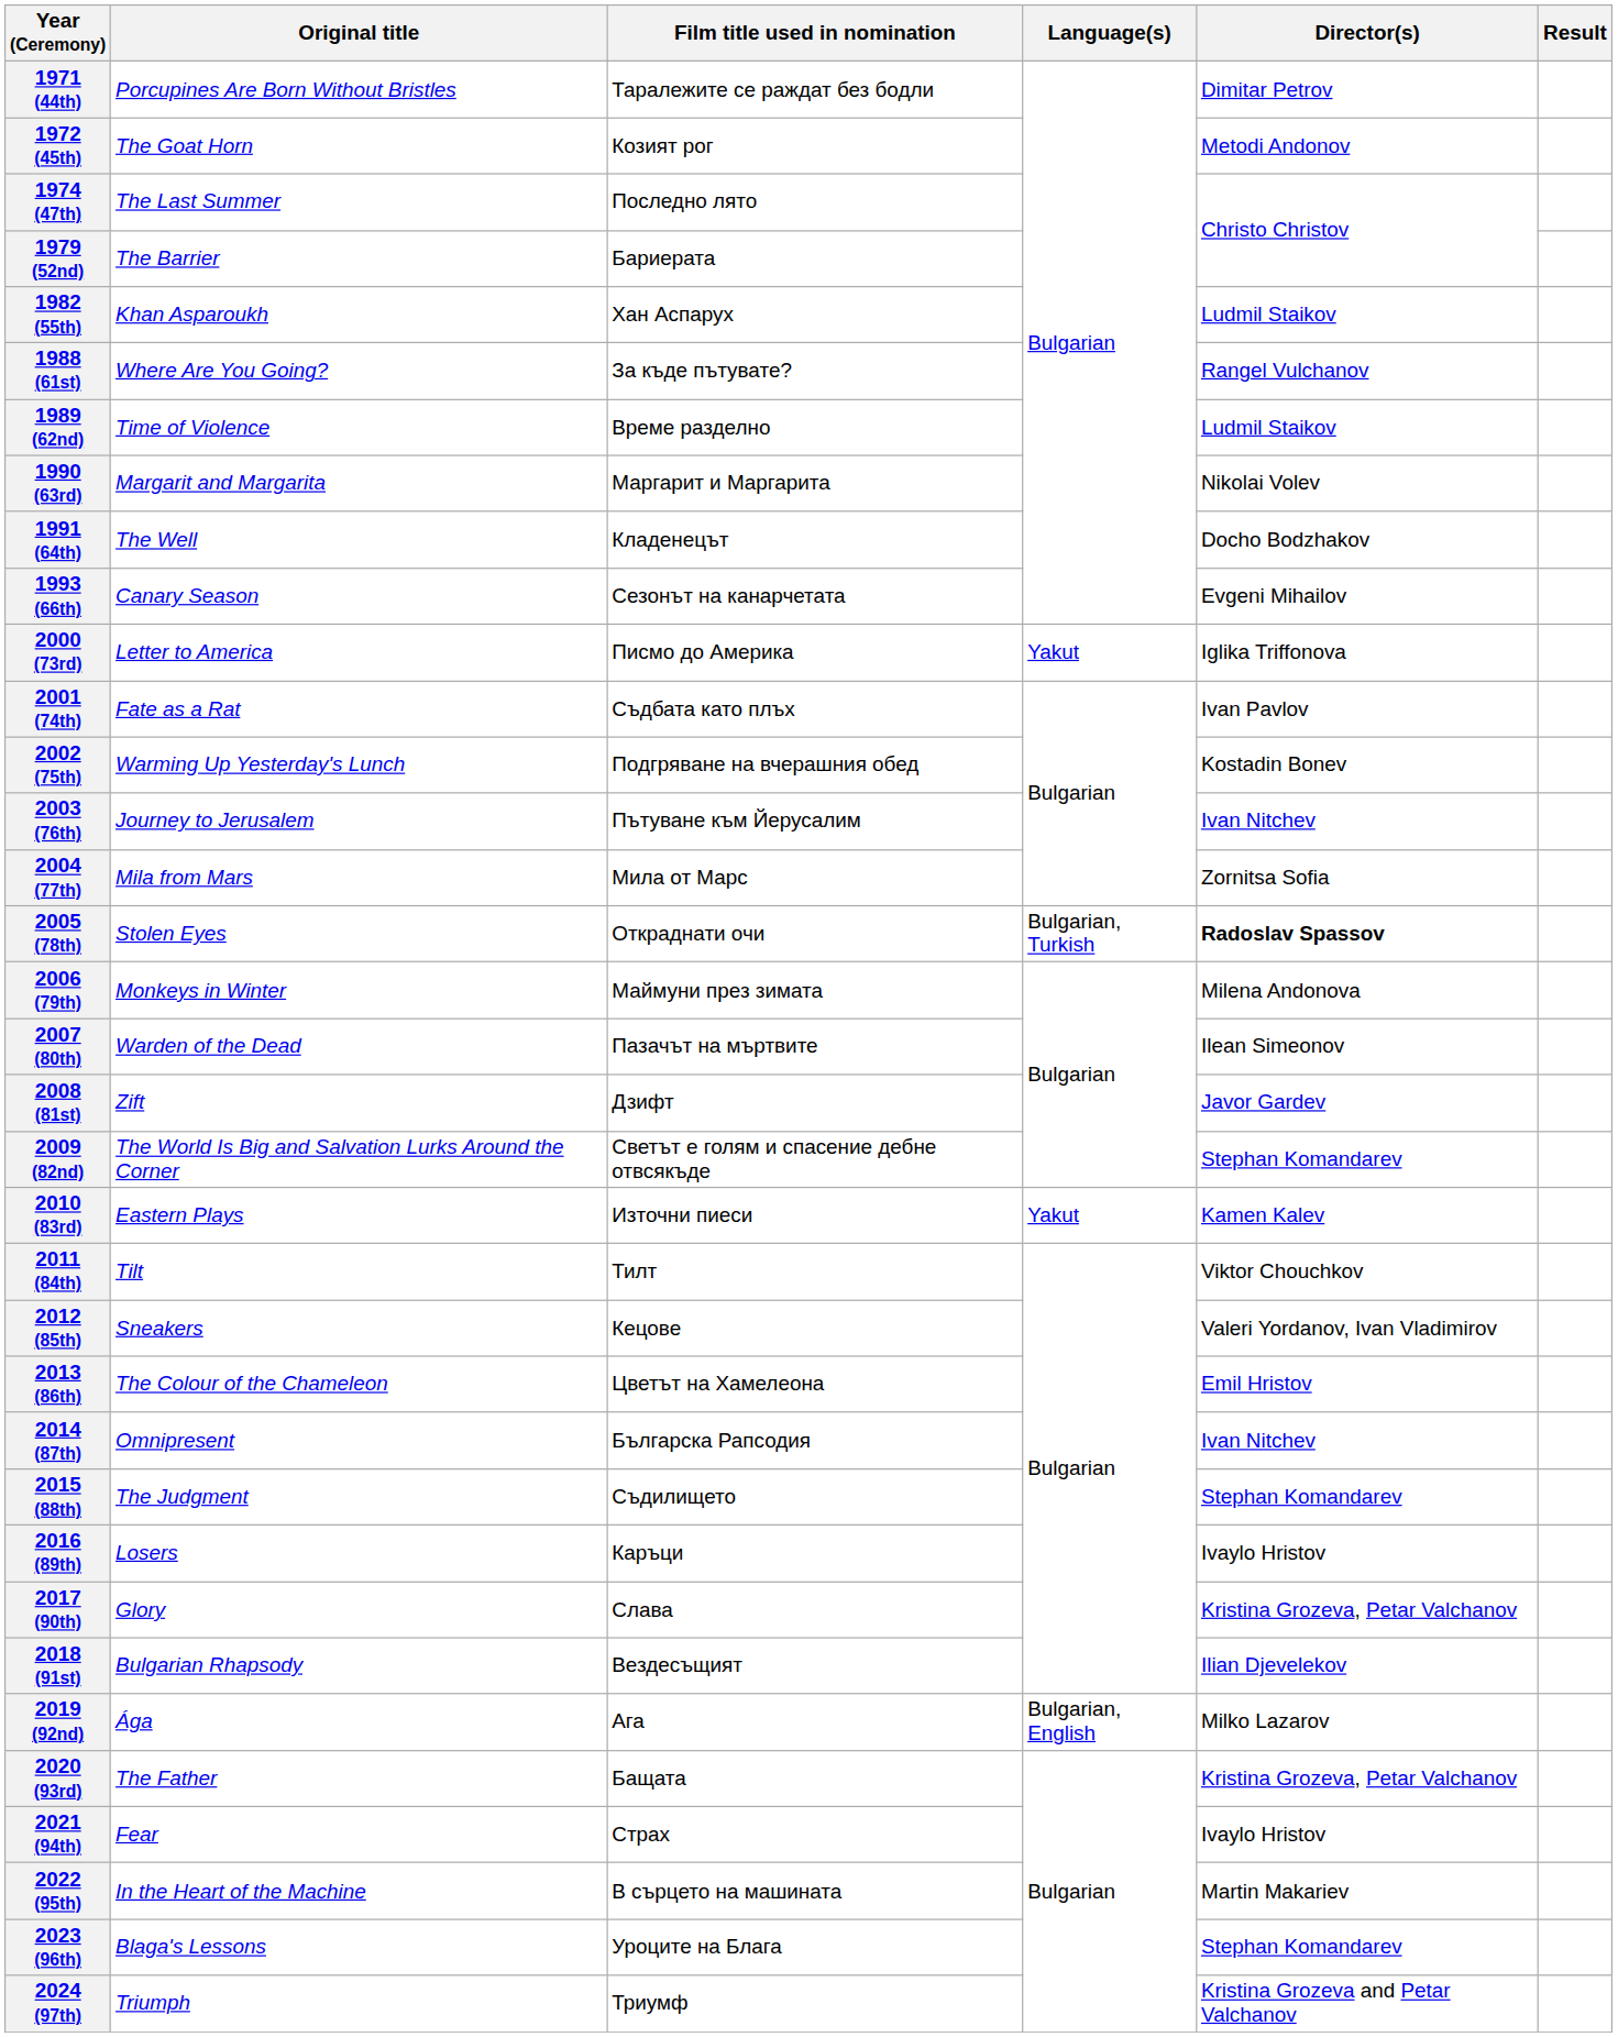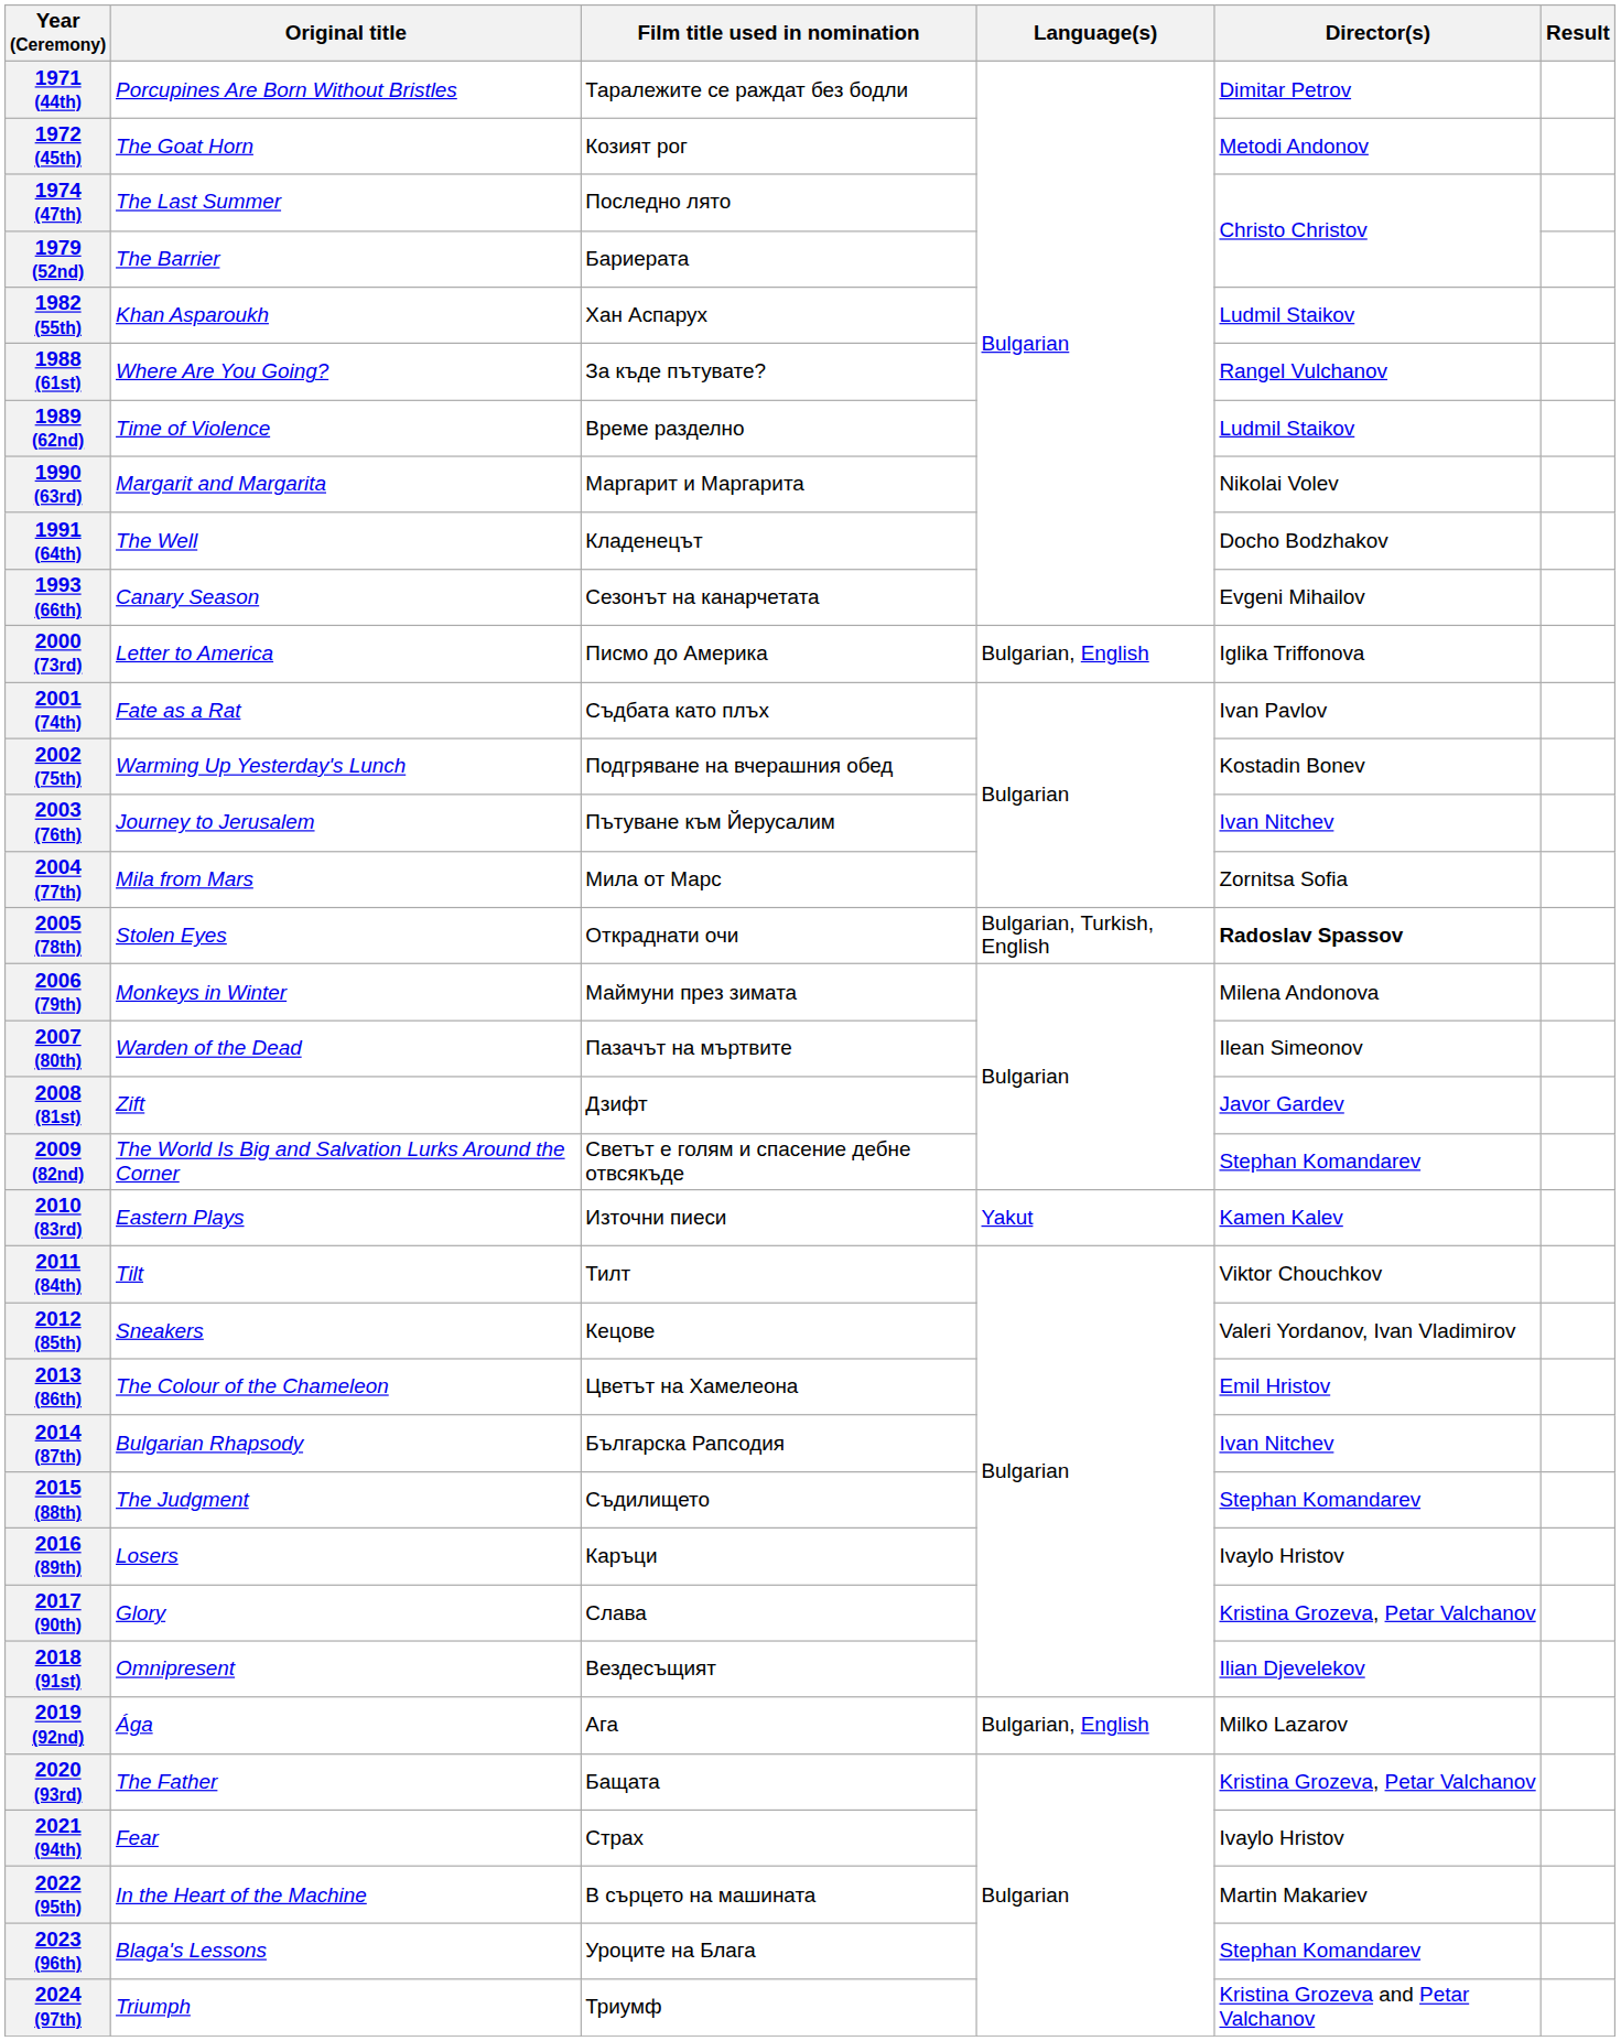 <table class="wikitable sortable" width="98%" style="background:#ffffff;">
 <tr>
 <th>Year<br><small>(Ceremony)</small></th>
 <th>Original title</th>
 <th>Film title used in nomination</th>
 <th>Language(s)</th>
 <th>Director(s)</th>
 <th>Result</th>
 </tr>
 <tr>
 <th align="center"><a href='#'>1971</a><br><small><a href='#'>(44th)</a></small></th>
 <td><em><a href='#'>Porcupines Are Born Without Bristles</a></em></td>
 <td>Таралежите се раждат без бодли</td>
 <td rowspan="10"><a href='#'>Bulgarian</a></td>
 <td><a href='#'>Dimitar Petrov</a></td>
 <td></td>
 </tr>
 <tr>
 <th align="center"><a href='#'>1972</a><br><small><a href='#'>(45th)</a></small></th>
 <td><em><a href='#'>The Goat Horn</a></em></td>
 <td>Козият рог</td>
 <td><a href='#'>Metodi Andonov</a></td>
 <td></td>
 </tr>
 <tr>
 <th align="center"><a href='#'>1974</a><br><small><a href='#'>(47th)</a></small></th>
 <td><em><a href='#'>The Last Summer</a></em></td>
 <td>Последно лято</td>
 <td rowspan="2"><a href='#'>Christo Christov</a></td>
 <td></td>
 </tr>
 <tr>
 <th align="center"><a href='#'>1979</a><br><small><a href='#'>(52nd)</a></small></th>
 <td><em><a href='#'>The Barrier</a></em></td>
 <td>Бариерата</td>
 <td></td>
 </tr>
 <tr>
 <th align="center"><a href='#'>1982</a><br><small><a href='#'>(55th)</a></small></th>
 <td><em><a href='#'>Khan Asparoukh</a></em></td>
 <td>Хан Аспарух</td>
 <td><a href='#'>Ludmil Staikov</a></td>
 <td></td>
 </tr>
 <tr>
 <th align="center"><a href='#'>1988</a><br><small><a href='#'>(61st)</a></small></th>
 <td><em><a href='#'>Where Are You Going?</a></em></td>
 <td>За къде пътувате?</td>
 <td><a href='#'>Rangel Vulchanov</a></td>
 <td></td>
 </tr>
 <tr>
 <th align="center"><a href='#'>1989</a><br><small><a href='#'>(62nd)</a></small></th>
 <td><em><a href='#'>Time of Violence</a></em></td>
 <td>Време разделно</td>
 <td><a href='#'>Ludmil Staikov</a></td>
 <td></td>
 </tr>
 <tr>
 <th align="center"><a href='#'>1990</a><br><small><a href='#'>(63rd)</a></small></th>
 <td><em><a href='#'>Margarit and Margarita</a></em></td>
 <td>Маргарит и Маргарита</td>
 <td>Nikolai Volev</td>
 <td></td>
 </tr>
 <tr>
 <th align="center"><a href='#'>1991</a><br><small><a href='#'>(64th)</a></small></th>
 <td><em><a href='#'>The Well</a></em></td>
 <td>Кладенецът</td>
 <td>Docho Bodzhakov</td>
 <td></td>
 </tr>
 <tr>
 <th align="center"><a href='#'>1993</a><br><small><a href='#'>(66th)</a></small></th>
 <td><em><a href='#'>Canary Season</a></em></td>
 <td>Сезонът на канарчетата</td>
 <td>Evgeni Mihailov</td>
 <td></td>
 </tr>
 <tr>
 <th align="center"><a href='#'>2000</a><br><small><a href='#'>(73rd)</a></small></th>
 <td><em><a href='#'>Letter to America</a></em></td>
 <td>Писмо до Америка</td>
-<td><a href='#'>Yakut</a></td>
+<td>Bulgarian, <a href='#'>English</a></td>
 <td>Iglika Triffonova</td>
 <td></td>
 </tr>
 <tr>
 <th align="center"><a href='#'>2001</a><br><small><a href='#'>(74th)</a></small></th>
 <td><em><a href='#'>Fate as a Rat</a></em></td>
 <td>Съдбата като плъх</td>
 <td rowspan="4">Bulgarian</td>
 <td>Ivan Pavlov</td>
 <td></td>
 </tr>
 <tr>
 <th align="center"><a href='#'>2002</a><br><small><a href='#'>(75th)</a></small></th>
 <td><em><a href='#'>Warming Up Yesterday's Lunch</a></em></td>
 <td>Подгряване на вчерашния обед</td>
 <td>Kostadin Bonev</td>
 <td></td>
 </tr>
 <tr>
 <th align="center"><a href='#'>2003</a><br><small><a href='#'>(76th)</a></small></th>
 <td><em><a href='#'>Journey to Jerusalem</a></em></td>
 <td>Пътуване към Йерусалим</td>
 <td><a href='#'>Ivan Nitchev</a></td>
 <td></td>
 </tr>
 <tr>
 <th align="center"><a href='#'>2004</a><br><small><a href='#'>(77th)</a></small></th>
 <td><em><a href='#'>Mila from Mars</a></em></td>
 <td>Мила от Марс</td>
 <td>Zornitsa Sofia</td>
 <td></td>
 </tr>
 <tr>
 <th align="center"><a href='#'>2005</a><br><small><a href='#'>(78th)</a></small></th>
 <td><em><a href='#'>Stolen Eyes</a></em></td>
 <td>Откраднати очи</td>
-<td>Bulgarian, <a href='#'>Turkish</a></td>
+<td>Bulgarian, Turkish, English</td>
 <td><strong>Radoslav Spassov</strong></td>
 <td></td>
 </tr>
 <tr>
 <th align="center"><a href='#'>2006</a><br><small><a href='#'>(79th)</a></small></th>
 <td><em><a href='#'>Monkeys in Winter</a></em></td>
 <td>Маймуни през зимата</td>
 <td rowspan="4">Bulgarian</td>
 <td>Milena Andonova</td>
 <td></td>
 </tr>
 <tr>
 <th align="center"><a href='#'>2007</a><br><small><a href='#'>(80th)</a></small></th>
 <td><em><a href='#'>Warden of the Dead</a></em></td>
 <td>Пазачът на мъртвите</td>
 <td>Ilean Simeonov</td>
 <td></td>
 </tr>
 <tr>
 <th align="center"><a href='#'>2008</a><br><small><a href='#'>(81st)</a></small></th>
 <td><em><a href='#'>Zift</a></em></td>
 <td>Дзифт</td>
 <td><a href='#'>Javor Gardev</a></td>
 <td></td>
 </tr>
 <tr>
 <th align="center"><a href='#'>2009</a><br><small><a href='#'>(82nd)</a></small></th>
 <td><em><a href='#'>The World Is Big and Salvation Lurks Around the Corner</a></em></td>
 <td>Светът е голям и спасение дебне отвсякъде</td>
 <td><a href='#'>Stephan Komandarev</a></td>
 <td></td>
 </tr>
 <tr>
 <th align="center"><a href='#'>2010</a><br><small><a href='#'>(83rd)</a></small></th>
 <td><em><a href='#'>Eastern Plays</a></em></td>
 <td>Източни пиеси</td>
 <td><a href='#'>Yakut</a></td>
 <td><a href='#'>Kamen Kalev</a></td>
 <td></td>
 </tr>
 <tr>
 <th align="center"><a href='#'>2011</a><br><small><a href='#'>(84th)</a></small></th>
 <td><em><a href='#'>Tilt</a></em></td>
 <td>Тилт</td>
 <td rowspan="8">Bulgarian</td>
 <td>Viktor Chouchkov</td>
 <td></td>
 </tr>
 <tr>
 <th align="center"><a href='#'>2012</a><br><small><a href='#'>(85th)</a></small></th>
 <td><em><a href='#'>Sneakers</a></em></td>
 <td>Кецове</td>
 <td>Valeri Yordanov, Ivan Vladimirov</td>
 <td></td>
 </tr>
 <tr>
 <th align="center"><a href='#'>2013</a><br><small><a href='#'>(86th)</a></small></th>
 <td><em><a href='#'>The Colour of the Chameleon</a></em></td>
 <td>Цветът на Хамелеона</td>
 <td><a href='#'>Emil Hristov</a></td>
 <td></td>
 </tr>
 <tr>
 <th align="center"><a href='#'>2014</a><br><small><a href='#'>(87th)</a></small></th>
-<td><em><a href='#'>Omnipresent</a></em></td>
+<td><em><a href='#'>Bulgarian Rhapsody</a></em></td>
 <td>Българска Рапсодия</td>
 <td><a href='#'>Ivan Nitchev</a></td>
 <td></td>
 </tr>
 <tr>
 <th align="center"><a href='#'>2015</a><br><small><a href='#'>(88th)</a></small></th>
 <td><em><a href='#'>The Judgment</a></em></td>
 <td>Съдилището</td>
 <td><a href='#'>Stephan Komandarev</a></td>
 <td></td>
 </tr>
 <tr>
 <th align="center"><a href='#'>2016</a><br><small><a href='#'>(89th)</a></small></th>
 <td><em><a href='#'>Losers</a></em></td>
 <td>Каръци</td>
 <td>Ivaylo Hristov</td>
 <td></td>
 </tr>
 <tr>
 <th align="center"><a href='#'>2017</a><br><small><a href='#'>(90th)</a></small></th>
 <td><em><a href='#'>Glory</a></em></td>
 <td>Слава</td>
 <td><a href='#'>Kristina Grozeva</a>, <a href='#'>Petar Valchanov</a></td>
 <td></td>
 </tr>
 <tr>
 <th align="center"><a href='#'>2018</a><br><small><a href='#'>(91st)</a></small></th>
-<td><em><a href='#'>Bulgarian Rhapsody</a></em></td>
+<td><em><a href='#'>Omnipresent</a></em></td>
 <td>Вездесъщият</td>
 <td><a href='#'>Ilian Djevelekov</a></td>
 <td></td>
 </tr>
 <tr>
 <th align="center"><a href='#'>2019</a><br><small><a href='#'>(92nd)</a></small></th>
 <td><em><a href='#'>Ága</a></em></td>
 <td>Ага</td>
 <td>Bulgarian, <a href='#'>English</a></td>
 <td>Milko Lazarov</td>
 <td></td>
 </tr>
 <tr>
 <th align="center"><a href='#'>2020</a><br><small><a href='#'>(93rd)</a></small></th>
 <td><em><a href='#'>The Father</a></em></td>
 <td>Бащата</td>
 <td rowspan="5">Bulgarian</td>
 <td><a href='#'>Kristina Grozeva</a>, <a href='#'>Petar Valchanov</a></td>
 <td></td>
 </tr>
 <tr>
 <th align="center"><a href='#'>2021</a><br><small><a href='#'>(94th)</a></small></th>
 <td><em><a href='#'>Fear</a></em></td>
 <td>Страх</td>
 <td>Ivaylo Hristov</td>
 <td></td>
 </tr>
 <tr>
 <th align="center"><a href='#'>2022</a><br><small><a href='#'>(95th)</a></small></th>
 <td><em><a href='#'>In the Heart of the Machine</a></em></td>
 <td>В сърцето на машината</td>
 <td>Martin Makariev</td>
 <td></td>
 </tr>
 <tr>
 <th align="center"><a href='#'>2023</a><br><small><a href='#'>(96th)</a></small></th>
 <td><em><a href='#'>Blaga's Lessons</a></em></td>
 <td>Уроците на Блага</td>
 <td><a href='#'>Stephan Komandarev</a></td>
 <td></td>
 </tr>
 <tr>
 <th><a href='#'>2024</a><br><small><a href='#'>(97th)</a></small></th>
 <td><em><a href='#'>Triumph</a></em></td>
 <td>Триумф</td>
 <td><a href='#'>Kristina Grozeva</a> and <a href='#'>Petar Valchanov</a></td>
 <td></td>
 </tr>
 </table>
